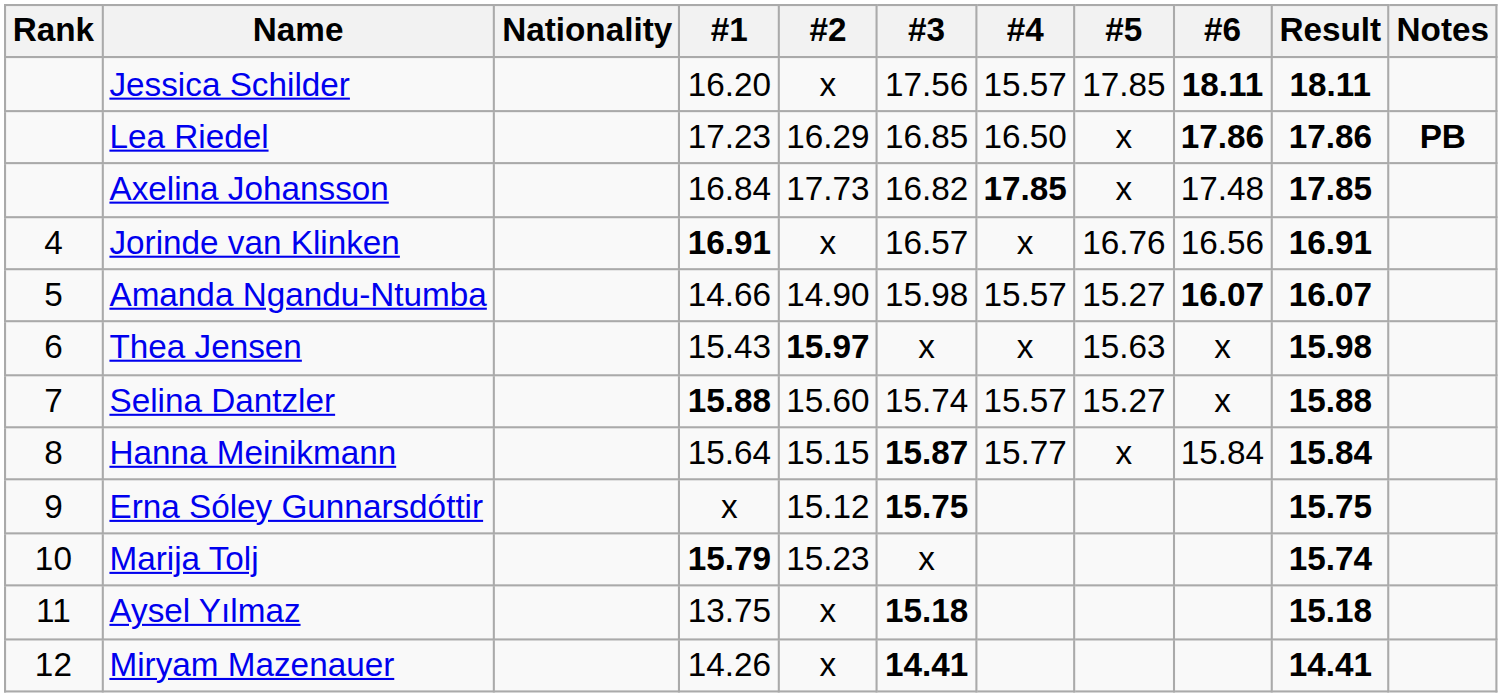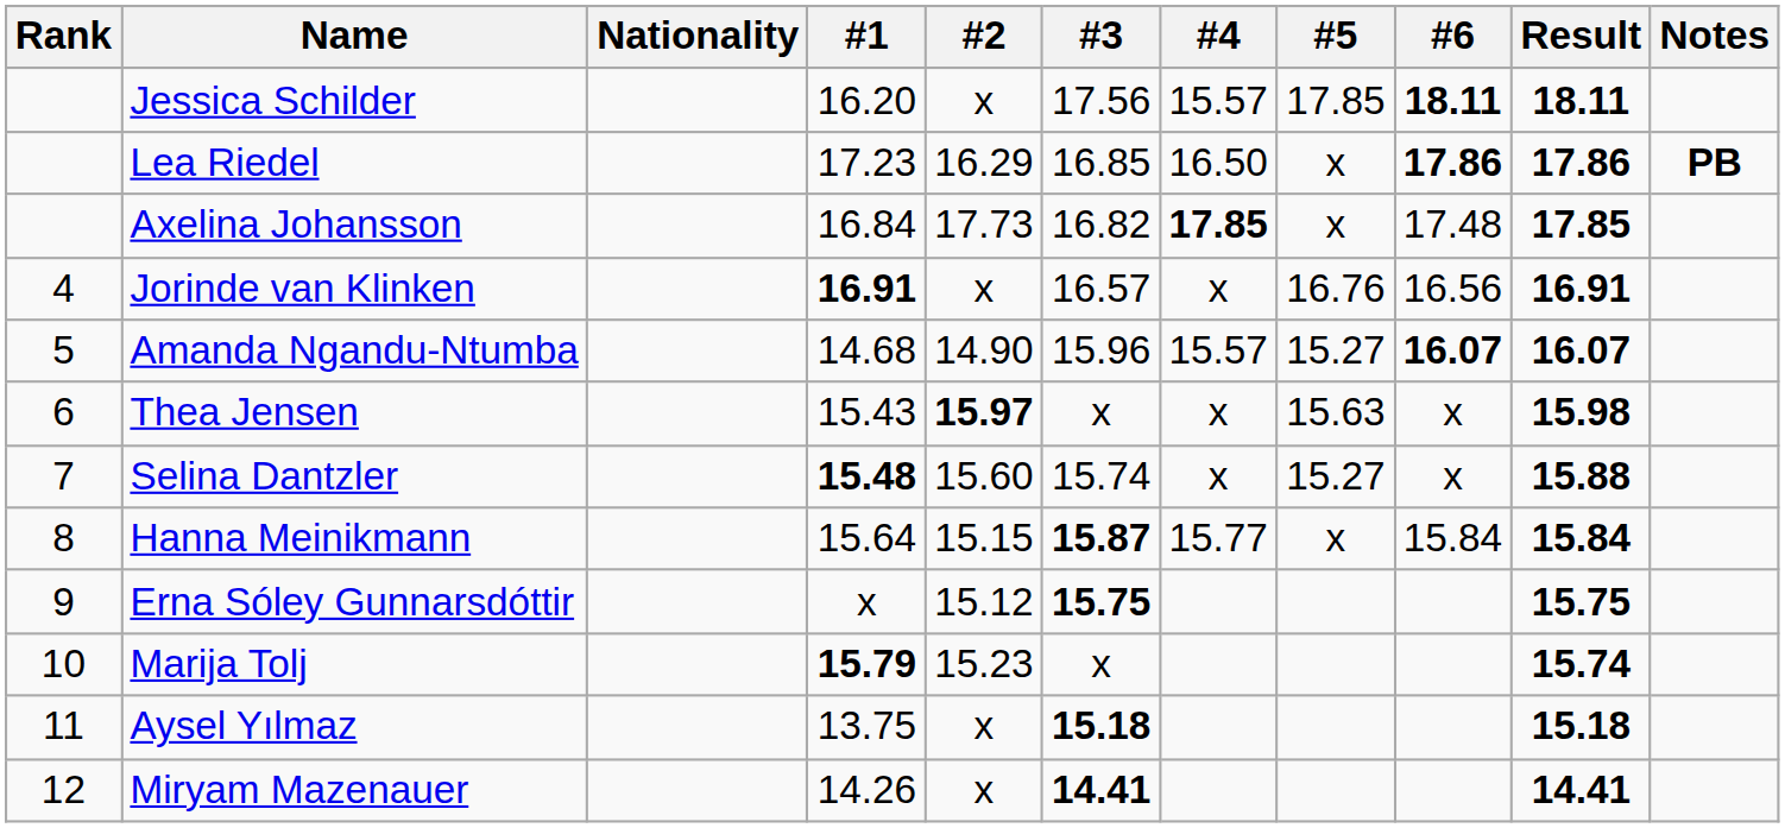 <table class="wikitable sortable" style="text-align:center">
 <tr>
 <th>Rank</th>
 <th>Name</th>
 <th>Nationality</th>
 <th>#1</th>
 <th>#2</th>
 <th>#3</th>
 <th>#4</th>
 <th>#5</th>
 <th>#6</th>
 <th>Result</th>
 <th>Notes</th>
 </tr>
 <tr>
 <td></td>
 <td align=left><a href='#'>Jessica Schilder</a></td>
 <td align=left></td>
 <td>16.20</td>
 <td>x</td>
 <td>17.56</td>
 <td>15.57</td>
 <td>17.85</td>
 <td><strong>18.11</strong></td>
 <td><strong>18.11</strong></td>
 <td></td>
 </tr>
 <tr>
 <td></td>
 <td align=left><a href='#'>Lea Riedel</a></td>
 <td align=left></td>
 <td>17.23</td>
 <td>16.29</td>
 <td>16.85</td>
 <td>16.50</td>
 <td>x</td>
 <td><strong>17.86</strong></td>
 <td><strong>17.86</strong></td>
 <td><strong>PB</strong></td>
 </tr>
 <tr>
 <td></td>
 <td align=left><a href='#'>Axelina Johansson</a></td>
 <td align=left></td>
 <td>16.84</td>
 <td>17.73</td>
 <td>16.82</td>
 <td><strong>17.85</strong></td>
 <td>x</td>
 <td>17.48</td>
 <td><strong>17.85</strong></td>
 <td></td>
 </tr>
 <tr>
 <td>4</td>
 <td align=left><a href='#'>Jorinde van Klinken</a></td>
 <td align=left></td>
 <td><strong>16.91</strong></td>
 <td>x</td>
 <td>16.57</td>
 <td>x</td>
 <td>16.76</td>
 <td>16.56</td>
 <td><strong>16.91</strong></td>
 <td></td>
 </tr>
 <tr>
 <td>5</td>
 <td align=left><a href='#'>Amanda Ngandu-Ntumba</a></td>
 <td align=left></td>
-<td>14.66</td>
+<td>14.68</td>
 <td>14.90</td>
-<td>15.98</td>
+<td>15.96</td>
 <td>15.57</td>
 <td>15.27</td>
 <td><strong>16.07</strong></td>
 <td><strong>16.07</strong></td>
 <td></td>
 </tr>
 <tr>
 <td>6</td>
 <td align=left><a href='#'>Thea Jensen</a></td>
 <td align=left></td>
 <td>15.43</td>
 <td><strong>15.97</strong></td>
 <td>x</td>
 <td>x</td>
 <td>15.63</td>
 <td>x</td>
 <td><strong>15.98</strong></td>
 <td></td>
 </tr>
 <tr>
 <td>7</td>
 <td align=left><a href='#'>Selina Dantzler</a></td>
 <td align=left></td>
-<td><strong>15.88</strong></td>
+<td><strong>15.48</strong></td>
 <td>15.60</td>
 <td>15.74</td>
-<td>15.57</td>
+<td>x</td>
 <td>15.27</td>
 <td>x</td>
 <td><strong>15.88</strong></td>
 <td></td>
 </tr>
 <tr>
 <td>8</td>
 <td align=left><a href='#'>Hanna Meinikmann</a></td>
 <td align=left></td>
 <td>15.64</td>
 <td>15.15</td>
 <td><strong>15.87</strong></td>
 <td>15.77</td>
 <td>x</td>
 <td>15.84</td>
 <td><strong>15.84</strong></td>
 <td></td>
 </tr>
 <tr>
 <td>9</td>
 <td align=left><a href='#'>Erna Sóley Gunnarsdóttir</a></td>
 <td align=left></td>
 <td>x</td>
 <td>15.12</td>
 <td><strong>15.75</strong></td>
 <td></td>
 <td></td>
 <td></td>
 <td><strong>15.75</strong></td>
 <td></td>
 </tr>
 <tr>
 <td>10</td>
 <td align=left><a href='#'>Marija Tolj</a></td>
 <td align=left></td>
 <td><strong>15.79</strong></td>
 <td>15.23</td>
 <td>x</td>
 <td></td>
 <td></td>
 <td></td>
 <td><strong>15.74</strong></td>
 <td></td>
 </tr>
 <tr>
 <td>11</td>
 <td align=left><a href='#'>Aysel Yılmaz</a></td>
 <td align=left></td>
 <td>13.75</td>
 <td>x</td>
 <td><strong>15.18</strong></td>
 <td></td>
 <td></td>
 <td></td>
 <td><strong>15.18</strong></td>
 <td></td>
 </tr>
 <tr>
 <td>12</td>
 <td align=left><a href='#'>Miryam Mazenauer</a></td>
 <td align=left></td>
 <td>14.26</td>
 <td>x</td>
 <td><strong>14.41</strong></td>
 <td></td>
 <td></td>
 <td></td>
 <td><strong>14.41</strong></td>
 <td></td>
 </tr>
 </table>
